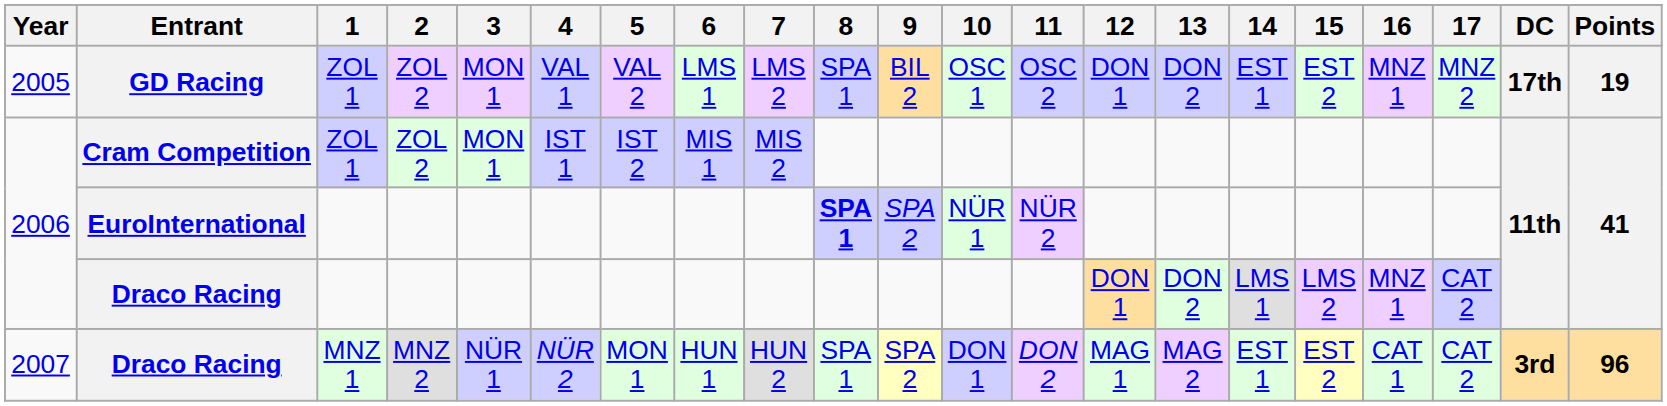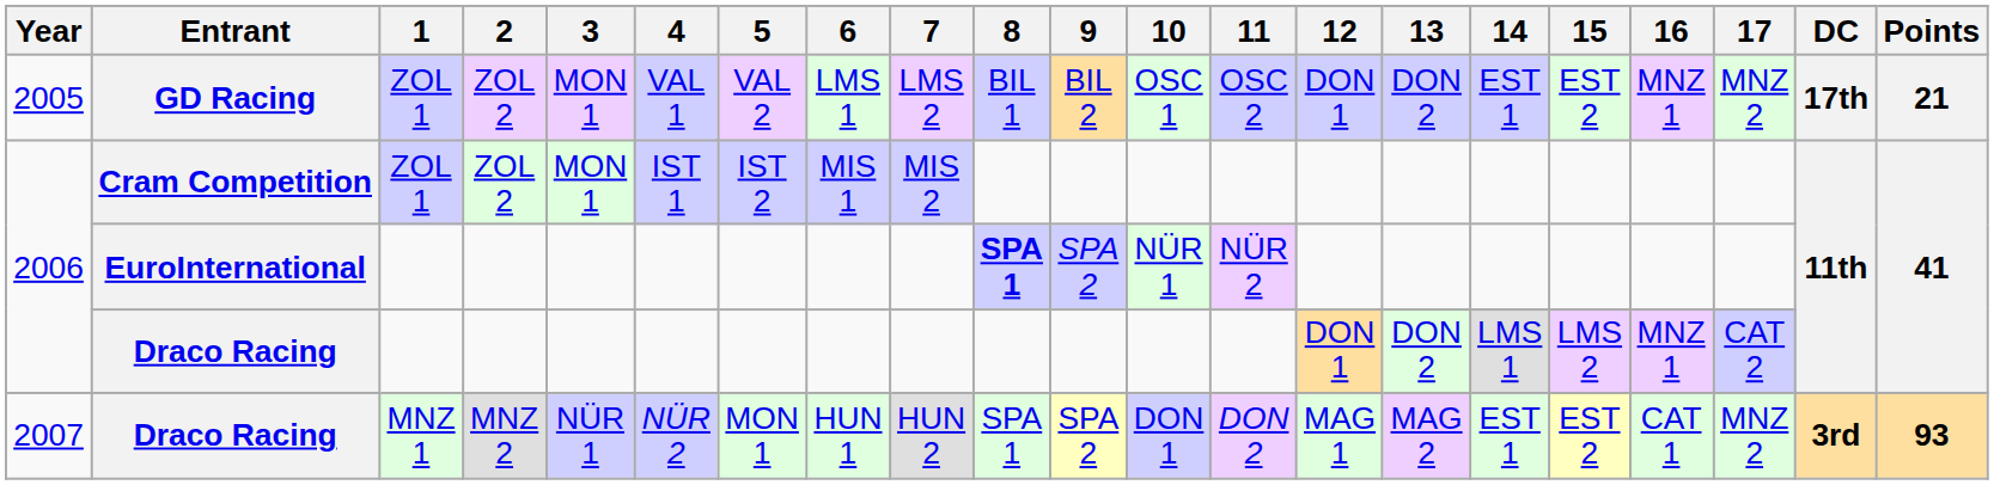 <table class="wikitable" style="text-align:center; font-size:85%">
 <tr>
 <th>Year</th>
 <th>Entrant</th>
 <th>1</th>
 <th>2</th>
 <th>3</th>
 <th>4</th>
 <th>5</th>
 <th>6</th>
 <th>7</th>
 <th>8</th>
 <th>9</th>
 <th>10</th>
 <th>11</th>
 <th>12</th>
 <th>13</th>
 <th>14</th>
 <th>15</th>
 <th>16</th>
 <th>17</th>
 <th>DC</th>
 <th>Points</th>
 </tr>
 <tr>
 <td><a href='#'>2005</a></td>
 <th nowrap><a href='#'>GD Racing</a></th>
 <td style="background:#CFCFFF;"><a href='#'>ZOL<br>1</a><br></td>
 <td style="background:#EFCFFF;"><a href='#'>ZOL<br>2</a><br></td>
 <td style="background:#EFCFFF;"><a href='#'>MON<br>1</a><br></td>
 <td style="background:#CFCFFF;"><a href='#'>VAL<br>1</a><br></td>
 <td style="background:#EFCFFF;"><a href='#'>VAL<br>2</a><br></td>
 <td style="background:#DFFFDF;"><a href='#'>LMS<br>1</a><br></td>
 <td style="background:#EFCFFF;"><a href='#'>LMS<br>2</a><br></td>
-<td style="background:#CFCFFF;"><a href='#'>SPA<br>1</a><br></td>
+<td style="background:#CFCFFF;"><a href='#'>BIL<br>1</a><br></td>
 <td style="background:#FFDF9F;"><a href='#'>BIL<br>2</a><br></td>
 <td style="background:#DFFFDF;"><a href='#'>OSC<br>1</a><br></td>
 <td style="background:#CFCFFF;"><a href='#'>OSC<br>2</a><br></td>
 <td style="background:#CFCFFF;"><a href='#'>DON<br>1</a><br></td>
 <td style="background:#CFCFFF;"><a href='#'>DON<br>2</a><br></td>
 <td style="background:#CFCFFF;"><a href='#'>EST<br>1</a><br></td>
 <td style="background:#DFFFDF;"><a href='#'>EST<br>2</a><br></td>
 <td style="background:#EFCFFF;"><a href='#'>MNZ<br>1</a><br></td>
 <td style="background:#DFFFDF;"><a href='#'>MNZ<br>2</a><br></td>
 <th>17th</th>
-<th>19</th>
+<th>21</th>
 </tr>
 <tr>
 <td rowspan=3><a href='#'>2006</a></td>
 <th nowrap><a href='#'>Cram Competition</a></th>
 <td style="background:#CFCFFF;"><a href='#'>ZOL<br>1</a><br></td>
 <td style="background:#DFFFDF;"><a href='#'>ZOL<br>2</a><br></td>
 <td style="background:#DFFFDF;"><a href='#'>MON<br>1</a><br></td>
 <td style="background:#CFCFFF;"><a href='#'>IST<br>1</a><br></td>
 <td style="background:#CFCFFF;"><a href='#'>IST<br>2</a><br></td>
 <td style="background:#CFCFFF;"><a href='#'>MIS<br>1</a><br></td>
 <td style="background:#CFCFFF;"><a href='#'>MIS<br>2</a><br></td>
 <td></td>
 <td></td>
 <td></td>
 <td></td>
 <td></td>
 <td></td>
 <td></td>
 <td></td>
 <td></td>
 <td></td>
 <th rowspan=3>11th</th>
 <th rowspan=3>41</th>
 </tr>
 <tr>
 <th nowrap><a href='#'>EuroInternational</a></th>
 <td></td>
 <td></td>
 <td></td>
 <td></td>
 <td></td>
 <td></td>
 <td></td>
 <td style="background:#CFCFFF;"><strong><a href='#'>SPA<br>1</a><br></strong></td>
 <td style="background:#CFCFFF;"><em><a href='#'>SPA<br>2</a></em><br></td>
 <td style="background:#DFFFDF;"><a href='#'>NÜR<br>1</a><br></td>
 <td style="background:#EFCFFF;"><a href='#'>NÜR<br>2</a><br></td>
 <td></td>
 <td></td>
 <td></td>
 <td></td>
 <td></td>
 <td></td>
 </tr>
 <tr>
 <th nowrap><a href='#'>Draco Racing</a></th>
 <td></td>
 <td></td>
 <td></td>
 <td></td>
 <td></td>
 <td></td>
 <td></td>
 <td></td>
 <td></td>
 <td></td>
 <td></td>
 <td style="background:#FFDF9F;"><a href='#'>DON<br>1</a><br></td>
 <td style="background:#DFFFDF;"><a href='#'>DON<br>2</a><br></td>
 <td style="background:#DFDFDF;"><a href='#'>LMS<br>1</a><br></td>
 <td style="background:#EFCFFF;"><a href='#'>LMS<br>2</a><br></td>
 <td style="background:#EFCFFF;"><a href='#'>MNZ<br>1</a><br></td>
 <td style="background:#CFCFFF;"><a href='#'>CAT<br>2</a><br></td>
 </tr>
 <tr>
 <td><a href='#'>2007</a></td>
 <th nowrap><a href='#'>Draco Racing</a></th>
 <td style="background:#DFFFDF;"><a href='#'>MNZ<br>1</a><br></td>
 <td style="background:#DFDFDF;"><a href='#'>MNZ<br>2</a><br></td>
 <td style="background:#CFCFFF;"><a href='#'>NÜR<br>1</a><br></td>
 <td style="background:#CFCFFF;"><em><a href='#'>NÜR<br>2</a></em><br></td>
 <td style="background:#DFFFDF;"><a href='#'>MON<br>1</a><br></td>
 <td style="background:#DFFFDF;"><a href='#'>HUN<br>1</a><br></td>
 <td style="background:#DFDFDF;"><a href='#'>HUN<br>2</a><br></td>
 <td style="background:#DFFFDF;"><a href='#'>SPA<br>1</a><br></td>
 <td style="background:#FFFFBF;"><a href='#'>SPA<br>2</a><br></td>
 <td style="background:#CFCFFF;"><a href='#'>DON<br>1</a><br></td>
 <td style="background:#EFCFFF;"><em><a href='#'>DON<br>2</a></em><br></td>
 <td style="background:#DFFFDF;"><a href='#'>MAG<br>1</a><br></td>
 <td style="background:#EFCFFF;"><a href='#'>MAG<br>2</a><br></td>
 <td style="background:#DFFFDF;"><a href='#'>EST<br>1</a><br></td>
 <td style="background:#FFFFBF;"><a href='#'>EST<br>2</a><br></td>
 <td style="background:#DFFFDF;"><a href='#'>CAT<br>1</a><br></td>
-<td style="background:#DFFFDF;"><a href='#'>CAT<br>2</a><br></td>
+<td style="background:#DFFFDF;"><a href='#'>MNZ<br>2</a><br></td>
 <td style="background:#FFDF9F;"><strong>3rd</strong></td>
-<td style="background:#FFDF9F;"><strong>96</strong></td>
+<td style="background:#FFDF9F;"><strong>93</strong></td>
 </tr>
 </table>
